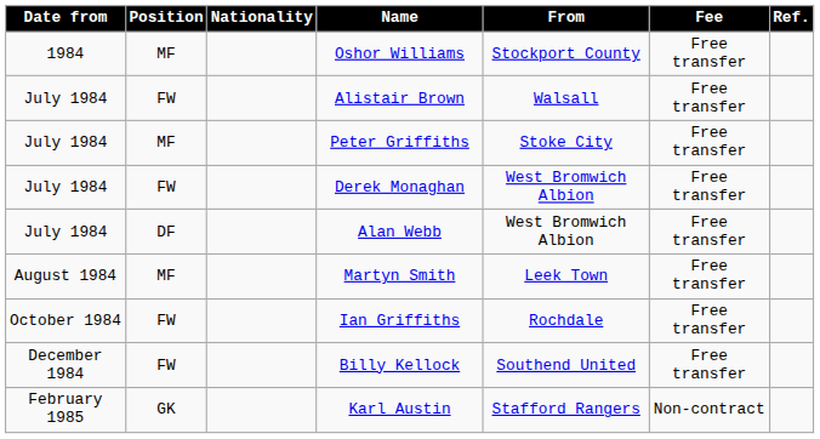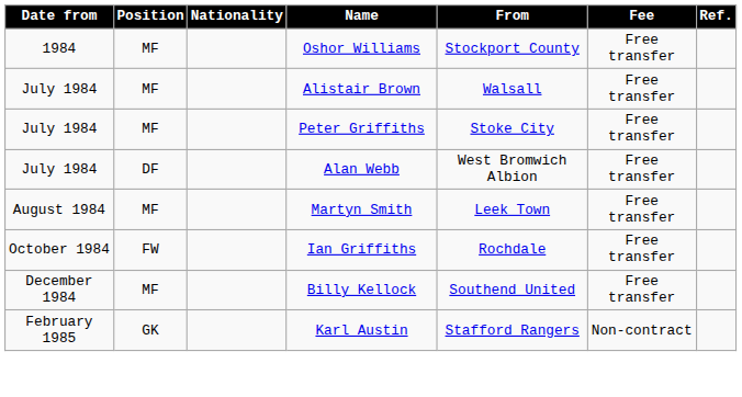 <table class="wikitable" style="text-align:center; font-size:90%; ">
 <tr>
 <th style="background:#000000; color:white; width:100px;">Date from</th>
 <th style="background:#000000; color:white; width:50px;">Position</th>
 <th style="background:#000000; color:white; width:50px;">Nationality</th>
 <th style="background:#000000; color:white; width:150px;">Name</th>
 <th style="background:#000000; color:white; width:150px;">From</th>
 <th style="background:#000000; color:white; width:100px;">Fee</th>
 <th style="background:#000000; color:white; width:25px;">Ref.</th>
 </tr>
 <tr>
 <td>1984</td>
 <td>MF</td>
 <td></td>
 <td><a href='#'>Oshor Williams</a></td>
 <td><a href='#'>Stockport County</a></td>
 <td>Free transfer</td>
 <td></td>
 </tr>
 <tr>
 <td>July 1984</td>
-<td>FW</td>
+<td>MF</td>
 <td></td>
 <td><a href='#'>Alistair Brown</a></td>
 <td><a href='#'>Walsall</a></td>
 <td>Free transfer</td>
 <td></td>
 </tr>
 <tr>
 <td>July 1984</td>
 <td>MF</td>
 <td></td>
 <td><a href='#'>Peter Griffiths</a></td>
 <td><a href='#'>Stoke City</a></td>
-<td>Free transfer</td>
-<td></td>
-</tr>
-<tr>
-<td>July 1984</td>
-<td>FW</td>
-<td></td>
-<td><a href='#'>Derek Monaghan</a></td>
-<td><a href='#'>West Bromwich Albion</a></td>
 <td>Free transfer</td>
 <td></td>
 </tr>
 <tr>
 <td>July 1984</td>
 <td>DF</td>
 <td></td>
 <td><a href='#'>Alan Webb</a></td>
 <td>West Bromwich Albion</td>
 <td>Free transfer</td>
 <td></td>
 </tr>
 <tr>
 <td>August 1984</td>
 <td>MF</td>
 <td></td>
 <td><a href='#'>Martyn Smith</a></td>
 <td><a href='#'>Leek Town</a></td>
 <td>Free transfer</td>
 <td></td>
 </tr>
 <tr>
 <td>October 1984</td>
 <td>FW</td>
 <td></td>
 <td><a href='#'>Ian Griffiths</a></td>
 <td><a href='#'>Rochdale</a></td>
 <td>Free transfer</td>
 <td></td>
 </tr>
 <tr>
 <td>December 1984</td>
-<td>FW</td>
+<td>MF</td>
 <td></td>
 <td><a href='#'>Billy Kellock</a></td>
 <td><a href='#'>Southend United</a></td>
 <td>Free transfer</td>
 <td></td>
 </tr>
 <tr>
 <td>February 1985</td>
 <td>GK</td>
 <td></td>
 <td><a href='#'>Karl Austin</a></td>
 <td><a href='#'>Stafford Rangers</a></td>
 <td>Non-contract</td>
 <td></td>
 </tr>
 </table>
